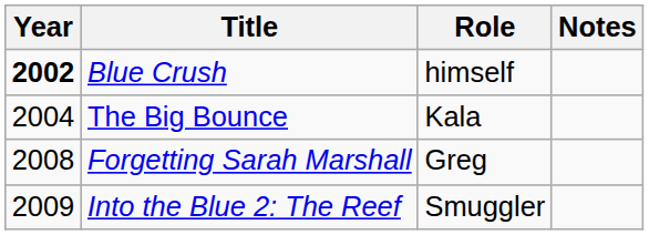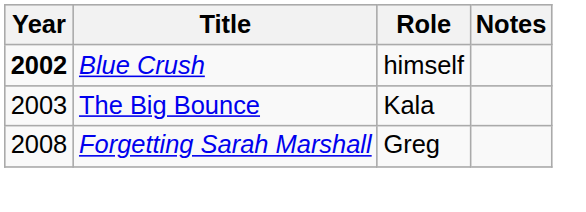 <table class="wikitable plainrowheaders sortable">
 <tr>
 <th scope="col">Year</th>
 <th scope="col">Title</th>
 <th scope="col">Role</th>
 <th class="unsortable">Notes</th>
 </tr>
 <tr>
 <td><strong>2002</strong></td>
 <td scope="row"><em><a href='#'>Blue Crush</a></em></td>
 <td>himself</td>
 <td></td>
 </tr>
 <tr>
-<td>2004</td>
+<td>2003</td>
 <td scope="row"><a href='#'>The Big Bounce</a></td>
 <td>Kala</td>
 <td></td>
 </tr>
 <tr>
 <td>2008</td>
 <td scope="row"><em><a href='#'>Forgetting Sarah Marshall</a></em></td>
 <td>Greg</td>
 <td></td>
 </tr>
-<tr>
-<td>2009</td>
-<td scope="row"><em><a href='#'>Into the Blue 2: The Reef</a></em></td>
-<td>Smuggler</td>
-<td></td>
-</tr>
 </table>
